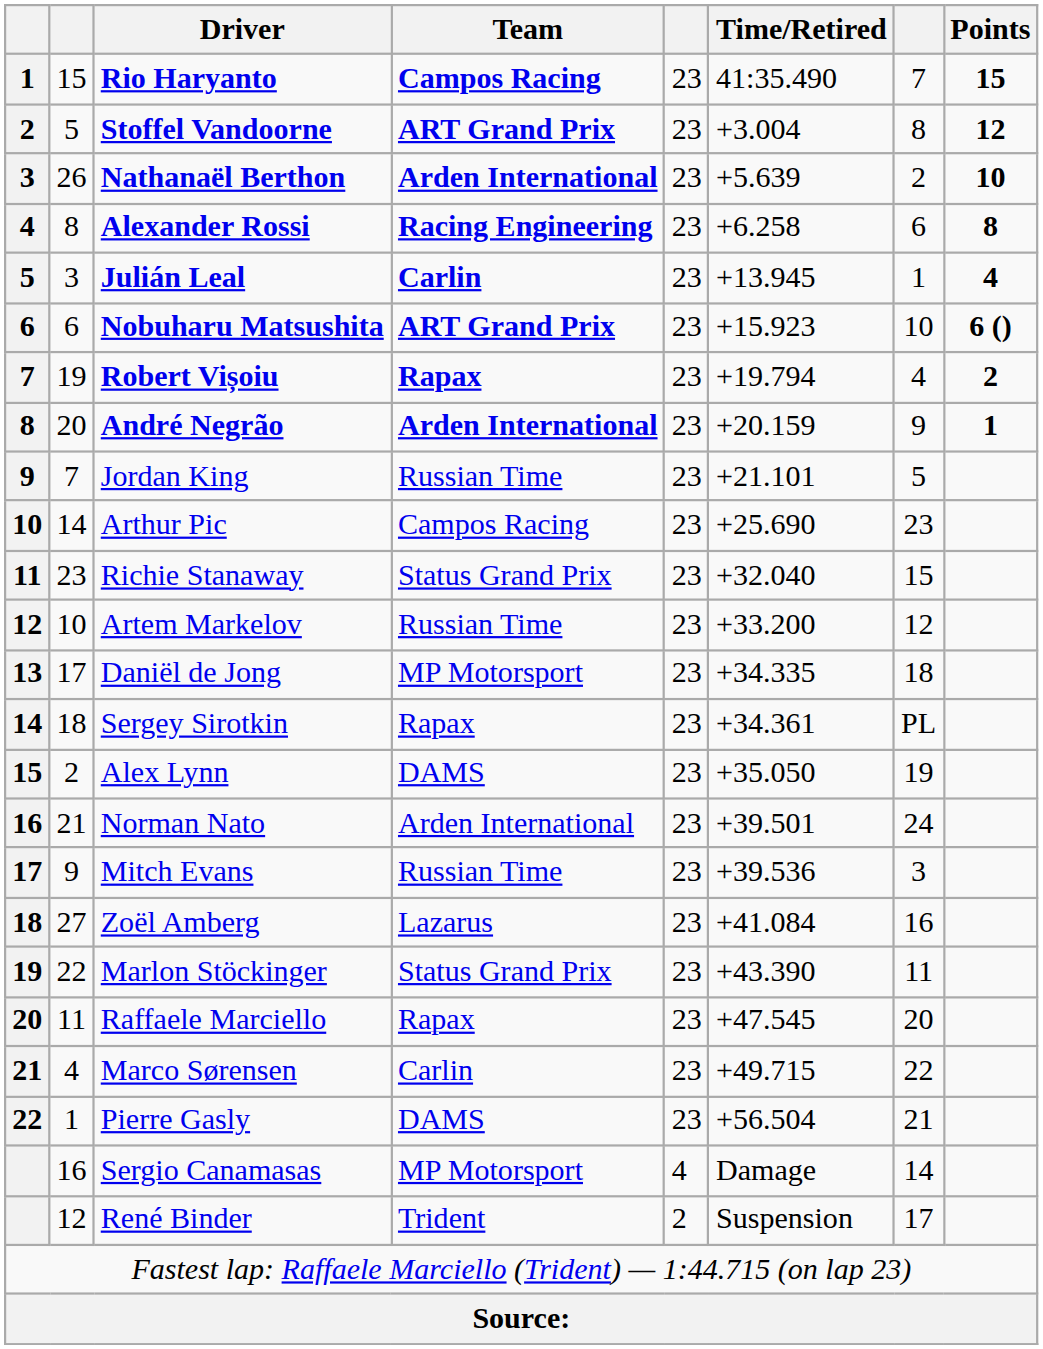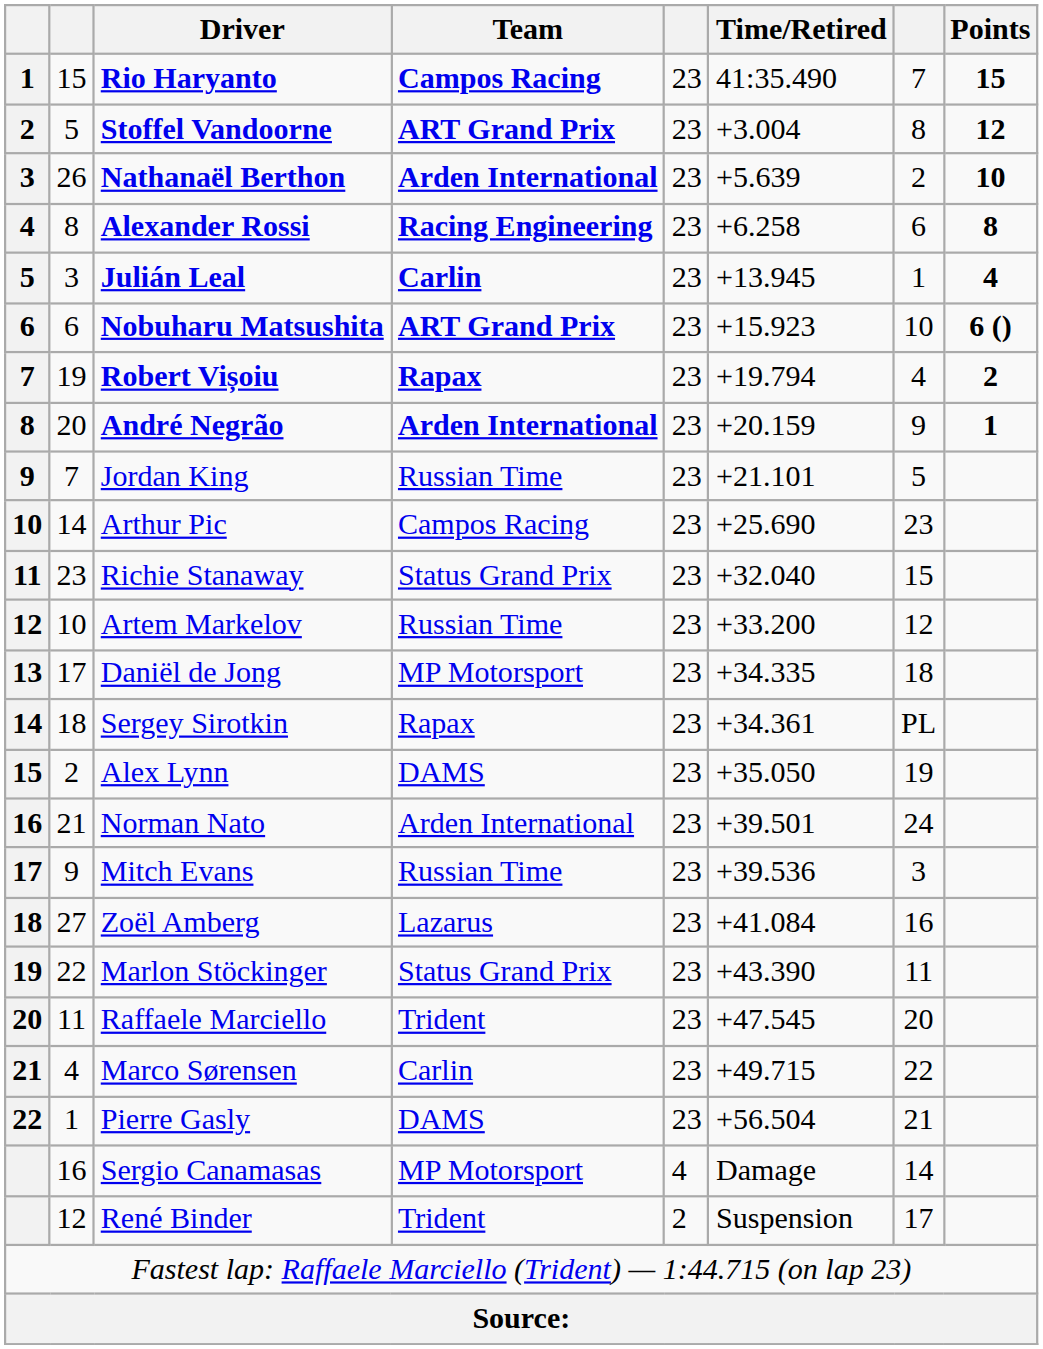 <table class="wikitable" style="font-size:85%">
 <tr>
 <th scope="col"></th>
 <th scope="col"></th>
 <th scope="col">Driver</th>
 <th scope="col">Team</th>
 <th scope="col" class="unsortable"></th>
 <th scope="col" class="unsortable">Time/Retired</th>
 <th scope="col"></th>
 <th scope="col">Points</th>
 </tr>
 <tr>
 <th scope="row">1</th>
 <td align="center">15</td>
 <td data-sort-value="HAR"> <strong><a href='#'>Rio Haryanto</a></strong></td>
 <td><strong><a href='#'>Campos Racing</a></strong></td>
 <td>23</td>
 <td>41:35.490</td>
 <td align="center">7</td>
 <td align="center"><strong>15</strong></td>
 </tr>
 <tr>
 <th scope="row">2</th>
 <td align="center">5</td>
 <td data-sort-value="VAN"> <strong><a href='#'>Stoffel Vandoorne</a></strong></td>
 <td><strong><a href='#'>ART Grand Prix</a></strong></td>
 <td>23</td>
 <td>+3.004</td>
 <td align="center">8</td>
 <td align="center"><strong>12</strong></td>
 </tr>
 <tr>
 <th scope="row">3</th>
 <td align="center">26</td>
 <td data-sort-value="BER"> <strong><a href='#'>Nathanaël Berthon</a></strong></td>
 <td><strong><a href='#'>Arden International</a></strong></td>
 <td>23</td>
 <td>+5.639</td>
 <td align="center">2</td>
 <td align="center"><strong>10</strong></td>
 </tr>
 <tr>
 <th scope="row">4</th>
 <td align="center">8</td>
 <td data-sort-value="ROS"> <strong><a href='#'>Alexander Rossi</a></strong></td>
 <td><strong><a href='#'>Racing Engineering</a></strong></td>
 <td>23</td>
 <td>+6.258</td>
 <td align="center">6</td>
 <td align="center"><strong>8</strong></td>
 </tr>
 <tr>
 <th scope="row">5</th>
 <td align="center">3</td>
 <td data-sort-value="LEA"> <strong><a href='#'>Julián Leal</a></strong></td>
 <td><strong><a href='#'>Carlin</a></strong></td>
 <td>23</td>
 <td>+13.945</td>
 <td align="center">1</td>
 <td align="center"><strong>4</strong></td>
 </tr>
 <tr>
 <th scope="row">6</th>
 <td align="center">6</td>
 <td data-sort-value="MAT"> <strong><a href='#'>Nobuharu Matsushita</a></strong></td>
 <td><strong><a href='#'>ART Grand Prix</a></strong></td>
 <td>23</td>
 <td>+15.923</td>
 <td align="center">10</td>
 <td align="center"><strong>6 ()</strong></td>
 </tr>
 <tr>
 <th scope="row">7</th>
 <td align="center">19</td>
 <td data-sort-value="VIS"> <strong><a href='#'>Robert Vișoiu</a></strong></td>
 <td><strong><a href='#'>Rapax</a></strong></td>
 <td>23</td>
 <td>+19.794</td>
 <td align="center">4</td>
 <td align="center"><strong>2</strong></td>
 </tr>
 <tr>
 <th scope="row">8</th>
 <td align="center">20</td>
 <td data-sort-value="NEG"> <strong><a href='#'>André Negrão</a></strong></td>
 <td><strong><a href='#'>Arden International</a></strong></td>
 <td>23</td>
 <td>+20.159</td>
 <td align="center">9</td>
 <td align="center"><strong>1</strong></td>
 </tr>
 <tr>
 <th scope="row">9</th>
 <td align="center">7</td>
 <td data-sort-value="KIN"> <a href='#'>Jordan King</a></td>
 <td><a href='#'>Russian Time</a></td>
 <td>23</td>
 <td>+21.101</td>
 <td align="center">5</td>
 <td></td>
 </tr>
 <tr>
 <th scope="row">10</th>
 <td align="center">14</td>
 <td data-sort-value="PIC"> <a href='#'>Arthur Pic</a></td>
 <td><a href='#'>Campos Racing</a></td>
 <td>23</td>
 <td>+25.690</td>
 <td align="center">23</td>
 <td></td>
 </tr>
 <tr>
 <th scope="row">11</th>
 <td align="center">23</td>
 <td data-sort-value="STA"> <a href='#'>Richie Stanaway</a></td>
 <td><a href='#'>Status Grand Prix</a></td>
 <td>23</td>
 <td>+32.040</td>
 <td align="center">15</td>
 <td></td>
 </tr>
 <tr>
 <th scope="row">12</th>
 <td align="center">10</td>
 <td data-sort-value="MARK"> <a href='#'>Artem Markelov</a></td>
 <td><a href='#'>Russian Time</a></td>
 <td>23</td>
 <td>+33.200</td>
 <td align="center">12</td>
 <td></td>
 </tr>
 <tr>
 <th scope="row">13</th>
 <td align="center">17</td>
 <td data-sort-value="DEJ"> <a href='#'>Daniël de Jong</a></td>
 <td><a href='#'>MP Motorsport</a></td>
 <td>23</td>
 <td>+34.335</td>
 <td align="center">18</td>
 <td></td>
 </tr>
 <tr>
 <th scope="row">14</th>
 <td align="center">18</td>
 <td data-sort-value="SIR"> <a href='#'>Sergey Sirotkin</a></td>
 <td><a href='#'>Rapax</a></td>
 <td>23</td>
 <td>+34.361</td>
 <td align="center">PL</td>
 <td></td>
 </tr>
 <tr>
 <th scope="row">15</th>
 <td align="center">2</td>
 <td data-sort-value="LYN"> <a href='#'>Alex Lynn</a></td>
 <td><a href='#'>DAMS</a></td>
 <td>23</td>
 <td>+35.050</td>
 <td align="center">19</td>
 <td></td>
 </tr>
 <tr>
 <th scope="row">16</th>
 <td align="center">21</td>
 <td data-sort-value="NAT"> <a href='#'>Norman Nato</a></td>
 <td><a href='#'>Arden International</a></td>
 <td>23</td>
 <td>+39.501</td>
 <td align="center">24</td>
 <td></td>
 </tr>
 <tr>
 <th scope="row">17</th>
 <td align="center">9</td>
 <td data-sort-value="EVA"> <a href='#'>Mitch Evans</a></td>
 <td><a href='#'>Russian Time</a></td>
 <td>23</td>
 <td>+39.536</td>
 <td align="center">3</td>
 <td></td>
 </tr>
 <tr>
 <th scope="row">18</th>
 <td align="center">27</td>
 <td data-sort-value="AMB"> <a href='#'>Zoël Amberg</a></td>
 <td><a href='#'>Lazarus</a></td>
 <td>23</td>
 <td>+41.084</td>
 <td align="center">16</td>
 <td></td>
 </tr>
 <tr>
 <th scope="row">19</th>
 <td align="center">22</td>
 <td data-sort-value="STO"> <a href='#'>Marlon Stöckinger</a></td>
 <td><a href='#'>Status Grand Prix</a></td>
 <td>23</td>
 <td>+43.390</td>
 <td align="center">11</td>
 <td></td>
 </tr>
 <tr>
 <th scope="row">20</th>
 <td align="center">11</td>
 <td data-sort-value="MARC"> <a href='#'>Raffaele Marciello</a></td>
-<td><a href='#'>Rapax</a></td>
+<td><a href='#'>Trident</a></td>
 <td>23</td>
 <td>+47.545</td>
 <td align="center">20</td>
 <td></td>
 </tr>
 <tr>
 <th scope="row">21</th>
 <td align="center">4</td>
 <td data-sort-value="SOR"> <a href='#'>Marco Sørensen</a></td>
 <td><a href='#'>Carlin</a></td>
 <td>23</td>
 <td>+49.715</td>
 <td align="center">22</td>
 <td></td>
 </tr>
 <tr>
 <th scope="row">22</th>
 <td align="center">1</td>
 <td data-sort-value="GAS"> <a href='#'>Pierre Gasly</a></td>
 <td><a href='#'>DAMS</a></td>
 <td>23</td>
 <td>+56.504</td>
 <td align="center">21</td>
 <td></td>
 </tr>
 <tr>
 <th scope="row" data-sort-value="23"></th>
 <td align="center">16</td>
 <td data-sort-value="CAN"> <a href='#'>Sergio Canamasas</a></td>
 <td><a href='#'>MP Motorsport</a></td>
 <td>4</td>
 <td>Damage</td>
 <td align="center">14</td>
 <td></td>
 </tr>
 <tr>
 <th scope="row" data-sort-value="24"></th>
 <td align="center">12</td>
 <td data-sort-value="BIN"> <a href='#'>René Binder</a></td>
 <td><a href='#'>Trident</a></td>
 <td>2</td>
 <td>Suspension</td>
 <td align="center">17</td>
 <td></td>
 </tr>
 <tr class="sortbottom">
 <td colspan="8" align="center"><em>Fastest lap: <a href='#'>Raffaele Marciello</a> (<a href='#'>Trident</a>) — 1:44.715 (on lap 23)</em></td>
 </tr>
 <tr class="sortbottom">
 <th colspan="8">Source:</th>
 </tr>
 <tr>
 </tr>
 </table>
